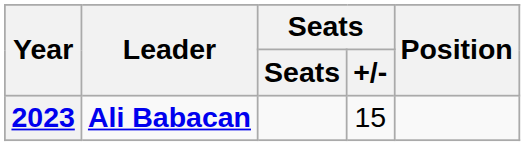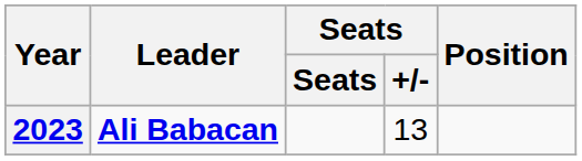 <table class="wikitable" style=text-align:center>
 <tr>
 <th rowspan="2">Year</th>
 <th rowspan="2">Leader</th>
 <th colspan="2">Seats</th>
 <th rowspan="2">Position</th>
 </tr>
 <tr>
 <th>Seats</th>
 <th>+/-</th>
 </tr>
 <tr>
 <th><a href='#'>2023</a></th>
 <td><strong><a href='#'>Ali Babacan</a></strong></td>
 <td></td>
-<td> 15</td>
+<td> 13</td>
 <td></td>
 </tr>
 </table>
